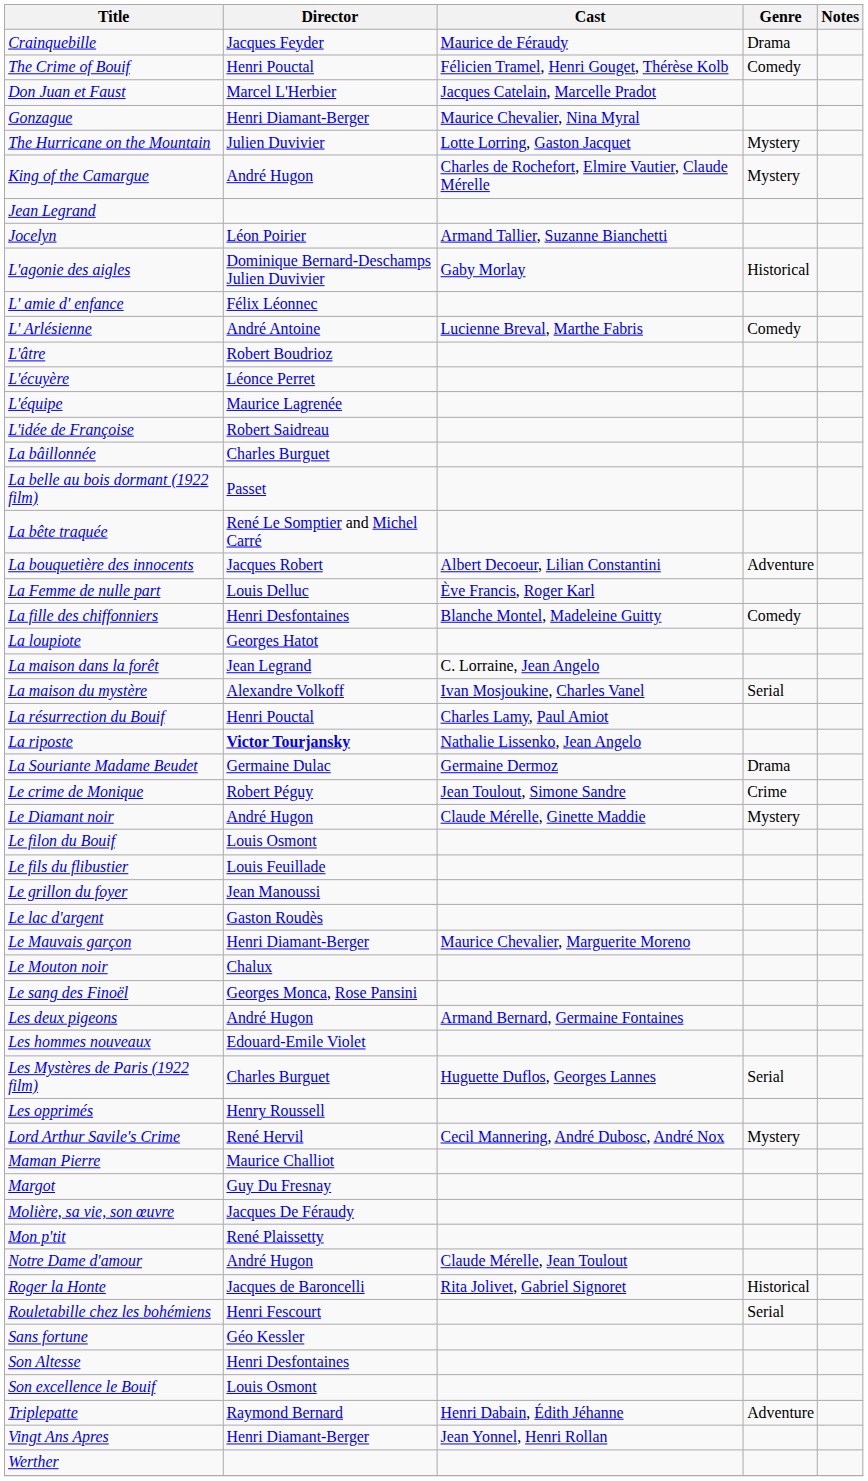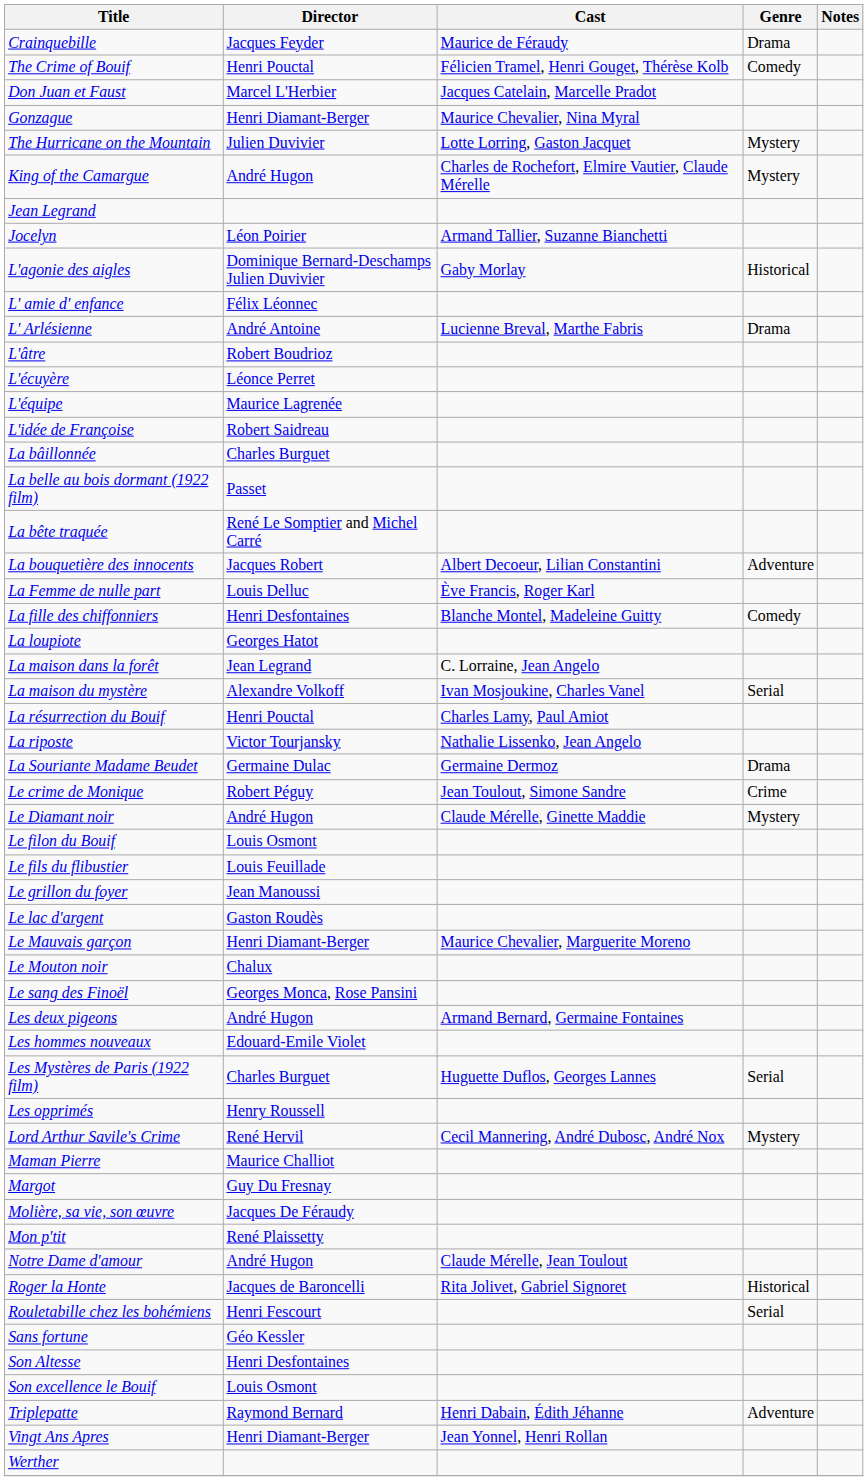 <table class=wikitable>
 <tr>
 <th>Title</th>
 <th>Director</th>
 <th>Cast</th>
 <th>Genre</th>
 <th>Notes</th>
 </tr>
 <tr>
 <td><em><a href='#'>Crainquebille</a></em></td>
 <td><a href='#'>Jacques Feyder</a></td>
 <td><a href='#'>Maurice de Féraudy</a></td>
 <td>Drama</td>
 <td></td>
 </tr>
 <tr>
 <td><em><a href='#'>The Crime of Bouif</a></em></td>
 <td><a href='#'>Henri Pouctal</a></td>
 <td><a href='#'>Félicien Tramel</a>, <a href='#'>Henri Gouget</a>, <a href='#'>Thérèse Kolb</a></td>
 <td>Comedy</td>
 <td></td>
 </tr>
 <tr>
 <td><em><a href='#'>Don Juan et Faust</a></em></td>
 <td><a href='#'>Marcel L'Herbier</a></td>
 <td><a href='#'>Jacques Catelain</a>, <a href='#'>Marcelle Pradot</a></td>
 <td></td>
 <td></td>
 </tr>
 <tr>
 <td><em><a href='#'>Gonzague</a></em></td>
 <td><a href='#'>Henri Diamant-Berger</a></td>
 <td><a href='#'>Maurice Chevalier</a>, <a href='#'>Nina Myral</a></td>
 <td></td>
 <td></td>
 </tr>
 <tr>
 <td><em><a href='#'>The Hurricane on the Mountain</a></em></td>
 <td><a href='#'>Julien Duvivier</a></td>
 <td><a href='#'>Lotte Lorring</a>, <a href='#'>Gaston Jacquet</a></td>
 <td>Mystery</td>
 <td></td>
 </tr>
 <tr>
 <td><em><a href='#'>King of the Camargue</a></em></td>
 <td><a href='#'>André Hugon</a></td>
 <td><a href='#'>Charles de Rochefort</a>, <a href='#'>Elmire Vautier</a>, <a href='#'>Claude Mérelle</a></td>
 <td>Mystery</td>
 <td></td>
 </tr>
 <tr>
 <td><em><a href='#'>Jean Legrand</a></em></td>
 <td></td>
 <td></td>
 <td></td>
 <td></td>
 </tr>
 <tr>
 <td><em><a href='#'>Jocelyn</a></em></td>
 <td><a href='#'>Léon Poirier</a></td>
 <td><a href='#'>Armand Tallier</a>, <a href='#'>Suzanne Bianchetti</a></td>
 <td></td>
 <td></td>
 </tr>
 <tr>
 <td><em><a href='#'>L'agonie des aigles</a></em></td>
 <td><a href='#'>Dominique Bernard-Deschamps</a><br><a href='#'>Julien Duvivier</a></td>
 <td><a href='#'>Gaby Morlay</a></td>
 <td>Historical</td>
 <td></td>
 </tr>
 <tr>
 <td><em><a href='#'>L' amie d' enfance</a></em></td>
 <td><a href='#'>Félix Léonnec</a></td>
 <td></td>
 <td></td>
 <td></td>
 </tr>
 <tr>
 <td><em><a href='#'>L' Arlésienne</a></em></td>
 <td><a href='#'>André Antoine</a></td>
 <td><a href='#'>Lucienne Breval</a>, <a href='#'>Marthe Fabris</a></td>
-<td>Comedy</td>
+<td>Drama</td>
 <td></td>
 </tr>
 <tr>
 <td><em><a href='#'>L'âtre</a></em></td>
 <td><a href='#'>Robert Boudrioz</a></td>
 <td></td>
 <td></td>
 <td></td>
 </tr>
 <tr>
 <td><em><a href='#'>L'écuyère</a></em></td>
 <td><a href='#'>Léonce Perret</a></td>
 <td></td>
 <td></td>
 <td></td>
 </tr>
 <tr>
 <td><em><a href='#'>L'équipe</a></em></td>
 <td><a href='#'>Maurice Lagrenée</a></td>
 <td></td>
 <td></td>
 <td></td>
 </tr>
 <tr>
 <td><em><a href='#'>L'idée de Françoise</a></em></td>
 <td><a href='#'>Robert Saidreau</a></td>
 <td></td>
 <td></td>
 <td></td>
 </tr>
 <tr>
 <td><em><a href='#'>La bâillonnée</a></em></td>
 <td><a href='#'>Charles Burguet</a></td>
 <td></td>
 <td></td>
 <td></td>
 </tr>
 <tr>
 <td><em><a href='#'>La belle au bois dormant (1922 film)</a></em></td>
 <td><a href='#'>Passet</a></td>
 <td></td>
 <td></td>
 <td></td>
 </tr>
 <tr>
 <td><em><a href='#'>La bête traquée</a></em></td>
 <td><a href='#'>René Le Somptier</a> and <a href='#'>Michel Carré</a></td>
 <td></td>
 <td></td>
 <td></td>
 </tr>
 <tr>
 <td><em><a href='#'>La bouquetière des innocents</a></em></td>
 <td><a href='#'>Jacques Robert</a></td>
 <td><a href='#'>Albert Decoeur</a>, <a href='#'>Lilian Constantini</a></td>
 <td>Adventure</td>
 <td></td>
 </tr>
 <tr>
 <td><em><a href='#'>La Femme de nulle part</a></em></td>
 <td><a href='#'>Louis Delluc</a></td>
 <td><a href='#'>Ève Francis</a>, <a href='#'>Roger Karl</a></td>
 <td></td>
 <td></td>
 </tr>
 <tr>
 <td><em><a href='#'>La fille des chiffonniers</a></em></td>
 <td><a href='#'>Henri Desfontaines</a></td>
 <td><a href='#'>Blanche Montel</a>, <a href='#'>Madeleine Guitty</a></td>
 <td>Comedy</td>
 <td></td>
 </tr>
 <tr>
 <td><em><a href='#'>La loupiote</a></em></td>
 <td><a href='#'>Georges Hatot</a></td>
 <td></td>
 <td></td>
 <td></td>
 </tr>
 <tr>
 <td><em><a href='#'>La maison dans la forêt</a></em></td>
 <td><a href='#'>Jean Legrand</a></td>
 <td>C. Lorraine, <a href='#'>Jean Angelo</a></td>
 <td></td>
 <td></td>
 </tr>
 <tr>
 <td><em><a href='#'>La maison du mystère</a></em></td>
 <td><a href='#'>Alexandre Volkoff</a></td>
 <td><a href='#'>Ivan Mosjoukine</a>, <a href='#'>Charles Vanel</a></td>
 <td>Serial</td>
 <td></td>
 </tr>
 <tr>
 <td><em><a href='#'>La résurrection du Bouif</a></em></td>
 <td><a href='#'>Henri Pouctal</a></td>
 <td><a href='#'>Charles Lamy</a>, <a href='#'>Paul Amiot</a></td>
 <td></td>
 <td></td>
 </tr>
 <tr>
 <td><em><a href='#'>La riposte</a></em></td>
-<td><strong><a href='#'>Victor Tourjansky</a></strong></td>
+<td><a href='#'>Victor Tourjansky</a></td>
 <td><a href='#'>Nathalie Lissenko</a>, <a href='#'>Jean Angelo</a></td>
 <td></td>
 <td></td>
 </tr>
 <tr>
 <td><em><a href='#'>La Souriante Madame Beudet</a></em></td>
 <td><a href='#'>Germaine Dulac</a></td>
 <td><a href='#'>Germaine Dermoz</a></td>
 <td>Drama</td>
 <td></td>
 </tr>
 <tr>
 <td><em><a href='#'>Le crime de Monique</a></em></td>
 <td><a href='#'>Robert Péguy</a></td>
 <td><a href='#'>Jean Toulout</a>, <a href='#'>Simone Sandre</a></td>
 <td>Crime</td>
 <td></td>
 </tr>
 <tr>
 <td><em><a href='#'>Le Diamant noir</a></em></td>
 <td><a href='#'>André Hugon</a></td>
 <td><a href='#'>Claude Mérelle</a>, <a href='#'>Ginette Maddie</a></td>
 <td>Mystery</td>
 <td></td>
 </tr>
 <tr>
 <td><em><a href='#'>Le filon du Bouif</a></em></td>
 <td><a href='#'>Louis Osmont</a></td>
 <td></td>
 <td></td>
 <td></td>
 </tr>
 <tr>
 <td><em><a href='#'>Le fils du flibustier</a></em></td>
 <td><a href='#'>Louis Feuillade</a></td>
 <td></td>
 <td></td>
 <td></td>
 </tr>
 <tr>
 <td><em><a href='#'>Le grillon du foyer</a></em></td>
 <td><a href='#'>Jean Manoussi</a></td>
 <td></td>
 <td></td>
 <td></td>
 </tr>
 <tr>
 <td><em><a href='#'>Le lac d'argent</a></em></td>
 <td><a href='#'>Gaston Roudès</a></td>
 <td></td>
 <td></td>
 <td></td>
 </tr>
 <tr>
 <td><em><a href='#'>Le Mauvais garçon</a></em></td>
 <td><a href='#'>Henri Diamant-Berger</a></td>
 <td><a href='#'>Maurice Chevalier</a>, <a href='#'>Marguerite Moreno</a></td>
 <td></td>
 <td></td>
 </tr>
 <tr>
 <td><em><a href='#'>Le Mouton noir</a></em></td>
 <td><a href='#'>Chalux</a></td>
 <td></td>
 <td></td>
 <td></td>
 </tr>
 <tr>
 <td><em><a href='#'>Le sang des Finoël</a></em></td>
 <td><a href='#'>Georges Monca</a>, <a href='#'>Rose Pansini</a></td>
 <td></td>
 <td></td>
 <td></td>
 </tr>
 <tr>
 <td><em><a href='#'>Les deux pigeons</a></em></td>
 <td><a href='#'>André Hugon</a></td>
 <td><a href='#'>Armand Bernard</a>, <a href='#'>Germaine Fontaines</a></td>
 <td></td>
 <td></td>
 </tr>
 <tr>
 <td><em><a href='#'>Les hommes nouveaux</a></em></td>
 <td><a href='#'>Edouard-Emile Violet</a></td>
 <td></td>
 <td></td>
 <td></td>
 </tr>
 <tr>
 <td><em><a href='#'>Les Mystères de Paris (1922 film)</a></em></td>
 <td><a href='#'>Charles Burguet</a></td>
 <td><a href='#'>Huguette Duflos</a>, <a href='#'>Georges Lannes</a></td>
 <td>Serial</td>
 <td></td>
 </tr>
 <tr>
 <td><em><a href='#'>Les opprimés</a></em></td>
 <td><a href='#'>Henry Roussell</a></td>
 <td></td>
 <td></td>
 <td></td>
 </tr>
 <tr>
 <td><em><a href='#'>Lord Arthur Savile's Crime</a></em></td>
 <td><a href='#'>René Hervil</a></td>
 <td><a href='#'>Cecil Mannering</a>, <a href='#'>André Dubosc</a>, <a href='#'>André Nox</a></td>
 <td>Mystery</td>
 <td></td>
 </tr>
 <tr>
 <td><em><a href='#'>Maman Pierre</a></em></td>
 <td><a href='#'>Maurice Challiot</a></td>
 <td></td>
 <td></td>
 <td></td>
 </tr>
 <tr>
 <td><em><a href='#'>Margot</a></em></td>
 <td><a href='#'>Guy Du Fresnay</a></td>
 <td></td>
 <td></td>
 <td></td>
 </tr>
 <tr>
 <td><em><a href='#'>Molière, sa vie, son œuvre</a></em></td>
 <td><a href='#'>Jacques De Féraudy</a></td>
 <td></td>
 <td></td>
 <td></td>
 </tr>
 <tr>
 <td><em><a href='#'>Mon p'tit</a></em></td>
 <td><a href='#'>René Plaissetty</a></td>
 <td></td>
 <td></td>
 <td></td>
 </tr>
 <tr>
 <td><em><a href='#'>Notre Dame d'amour</a></em></td>
 <td><a href='#'>André Hugon</a></td>
 <td><a href='#'>Claude Mérelle</a>, <a href='#'>Jean Toulout</a></td>
 <td></td>
 <td></td>
 </tr>
 <tr>
 <td><em><a href='#'>Roger la Honte</a></em></td>
 <td><a href='#'>Jacques de Baroncelli</a></td>
 <td><a href='#'>Rita Jolivet</a>, <a href='#'>Gabriel Signoret</a></td>
 <td>Historical</td>
 <td></td>
 </tr>
 <tr>
 <td><em><a href='#'>Rouletabille chez les bohémiens</a></em></td>
 <td><a href='#'>Henri Fescourt</a></td>
 <td></td>
 <td>Serial</td>
 <td></td>
 </tr>
 <tr>
 <td><em><a href='#'>Sans fortune</a></em></td>
 <td><a href='#'>Géo Kessler</a></td>
 <td></td>
 <td></td>
 <td></td>
 </tr>
 <tr>
 <td><em><a href='#'>Son Altesse</a></em></td>
 <td><a href='#'>Henri Desfontaines</a></td>
 <td></td>
 <td></td>
 <td></td>
 </tr>
 <tr>
 <td><em><a href='#'>Son excellence le Bouif</a></em></td>
 <td><a href='#'>Louis Osmont</a></td>
 <td></td>
 <td></td>
 <td></td>
 </tr>
 <tr>
 <td><em><a href='#'>Triplepatte</a></em></td>
 <td><a href='#'>Raymond Bernard</a></td>
 <td><a href='#'>Henri Dabain</a>, <a href='#'>Édith Jéhanne</a></td>
 <td>Adventure</td>
 <td></td>
 </tr>
 <tr>
 <td><em><a href='#'>Vingt Ans Apres</a></em></td>
 <td><a href='#'>Henri Diamant-Berger</a></td>
 <td><a href='#'>Jean Yonnel</a>, <a href='#'>Henri Rollan</a></td>
 <td></td>
 <td></td>
 </tr>
 <tr>
 <td><em><a href='#'>Werther</a></em></td>
 <td></td>
 <td></td>
 <td></td>
 <td></td>
 </tr>
 <tr>
 </tr>
 </table>
